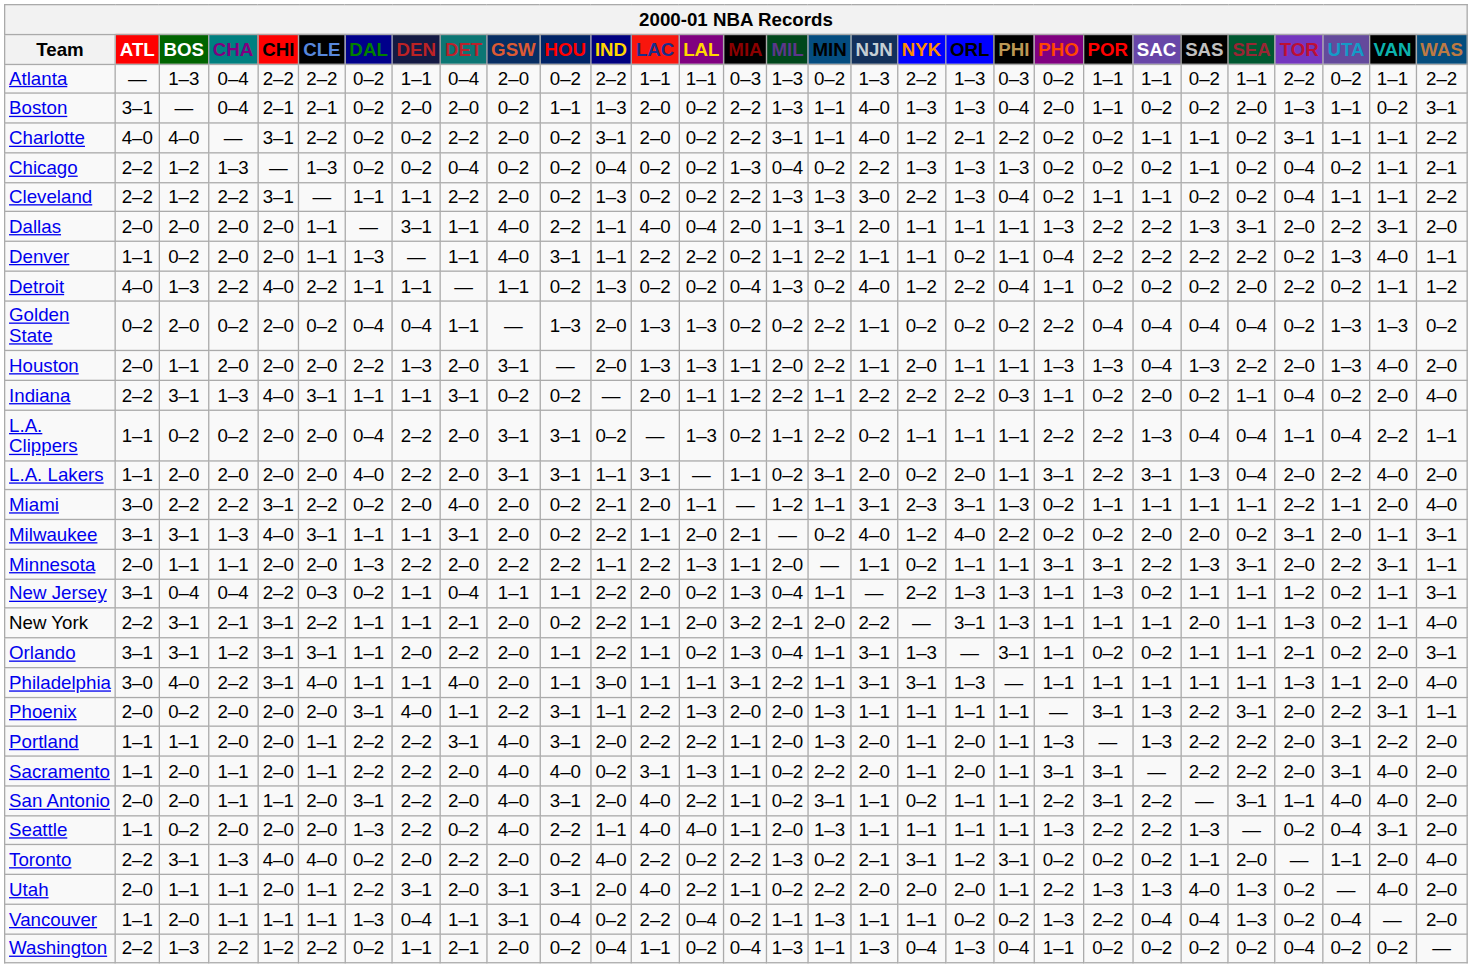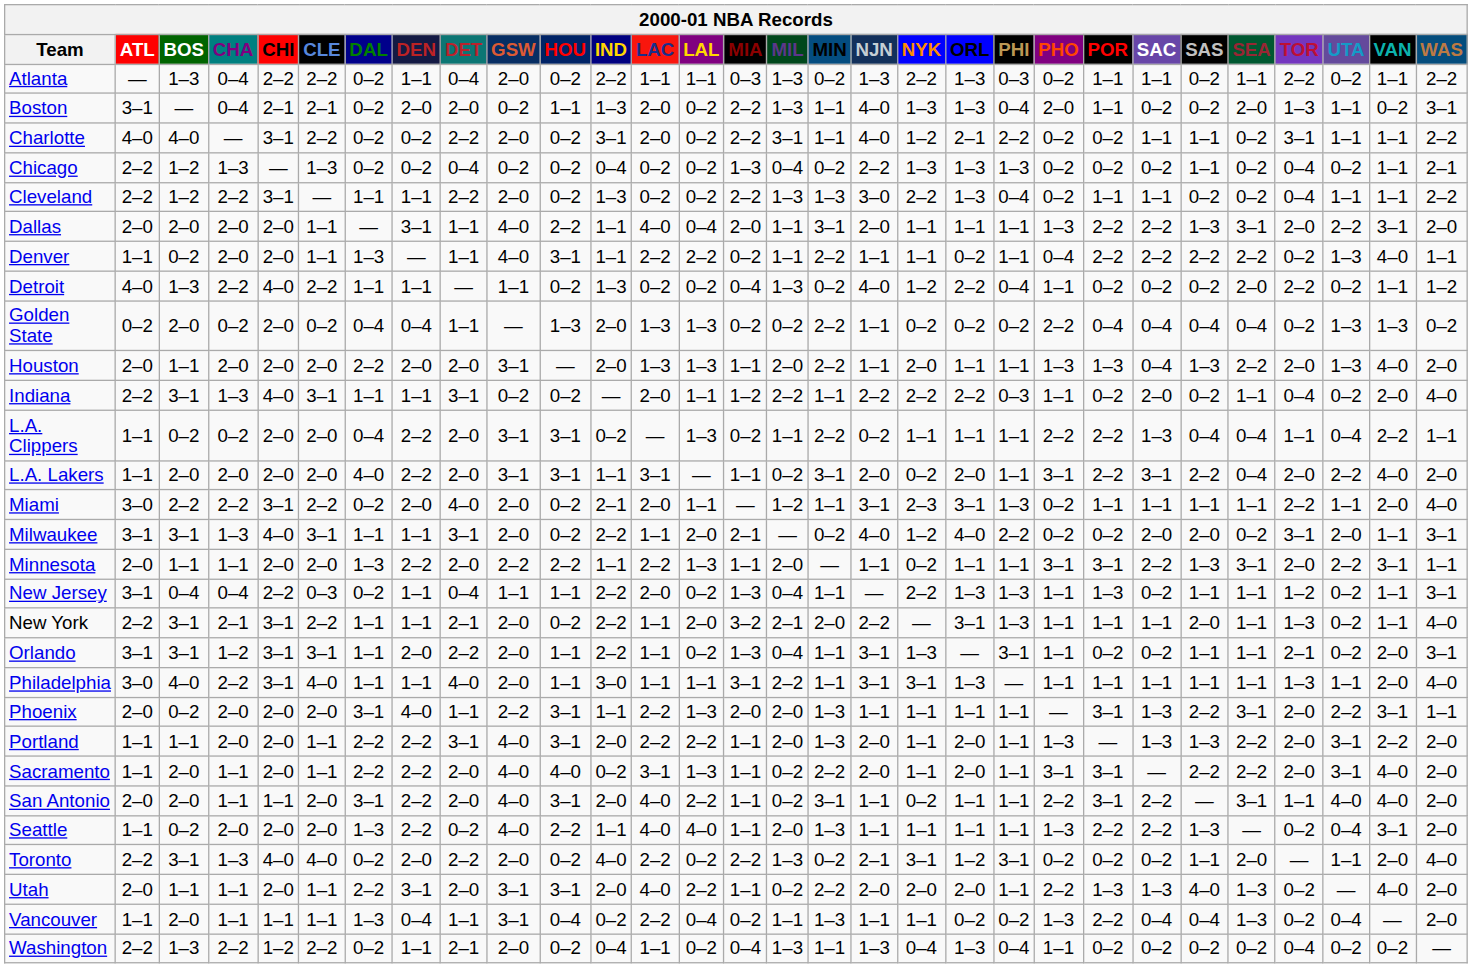 <table class="wikitable" style="font-size:90%; text-align:center;">
 <tr>
 <th colspan=30>2000-01 NBA Records</th>
 </tr>
 <tr>
 <th width=100>Team</th>
 <th style="background:#FF0000;color:#FFFFFF;width=35">ATL</th>
 <th style="background:#006400;color:#FFFFFF;width=35">BOS</th>
 <th style="background:#008080;color:#800080;width=35">CHA</th>
 <th style="background:#FF0000;color:#000000;width=35">CHI</th>
 <th style="background:#000000;color:#5787DC;width=35">CLE</th>
 <th style="background:#00008B;color:#008000;width=35">DAL</th>
 <th style="background:#141A44;color:#BC2224;width=35">DEN</th>
 <th style="background:#0C7674;color:#BB222C;width=35">DET</th>
 <th style="background:#072E63;color:#DC5A34;width=35">GSW</th>
 <th style="background:#002366;color:#FF0000;width=35">HOU</th>
 <th style="background:#000080;color:#FFD700;width=35">IND</th>
 <th style="background:#F9160D;color:#1A2E8B;width=35">LAC</th>
 <th style="background:#800080;color:#FFD700;width=35">LAL</th>
 <th style="background:#000000;color:#8B0000;width=35">MIA</th>
 <th style="background:#00471B;color:#5C378A;width=35">MIL</th>
 <th style="background:#044D80;color:#000000;width=35">MIN</th>
 <th style="background:#12305B;color:#C4CED4;width=35">NJN</th>
 <th style="background:#0000FF;color:#FF8C00;width=35">NYK</th>
 <th style="background:#0000FF;color:#000000;width=35">ORL</th>
 <th style="background:#000000;color:#BB9754;width=35">PHI</th>
 <th style="background:#800080;color:#FF4500;width=35">PHO</th>
 <th style="background:#000000;color:#FF0000;width=35">POR</th>
 <th style="background:#6846A8;color:#FFFFFF;width=35">SAC</th>
 <th style="background:#000000;color:#C0C0C0;width=35">SAS</th>
 <th style="background:#005831;color:#992634;width=35">SEA</th>
 <th style="background:#7436BF;color:#BE0F34;width=35">TOR</th>
 <th style="background:#644A9C;color:#149BC7;width=35">UTA</th>
 <th style="background:#000000;color:#0CB2AC;width=35">VAN</th>
 <th style="background:#044D7D;color:#BC7A44;width=35">WAS</th>
 </tr>
 <tr>
 <td style="text-align:left;"><a href='#'>Atlanta</a></td>
 <td>—</td>
 <td>1–3</td>
 <td>0–4</td>
 <td>2–2</td>
 <td>2–2</td>
 <td>0–2</td>
 <td>1–1</td>
 <td>0–4</td>
 <td>2–0</td>
 <td>0–2</td>
 <td>2–2</td>
 <td>1–1</td>
 <td>1–1</td>
 <td>0–3</td>
 <td>1–3</td>
 <td>0–2</td>
 <td>1–3</td>
 <td>2–2</td>
 <td>1–3</td>
 <td>0–3</td>
 <td>0–2</td>
 <td>1–1</td>
 <td>1–1</td>
 <td>0–2</td>
 <td>1–1</td>
 <td>2–2</td>
 <td>0–2</td>
 <td>1–1</td>
 <td>2–2</td>
 </tr>
 <tr>
 <td style="text-align:left;"><a href='#'>Boston</a></td>
 <td>3–1</td>
 <td>—</td>
 <td>0–4</td>
 <td>2–1</td>
 <td>2–1</td>
 <td>0–2</td>
 <td>2–0</td>
 <td>2–0</td>
 <td>0–2</td>
 <td>1–1</td>
 <td>1–3</td>
 <td>2–0</td>
 <td>0–2</td>
 <td>2–2</td>
 <td>1–3</td>
 <td>1–1</td>
 <td>4–0</td>
 <td>1–3</td>
 <td>1–3</td>
 <td>0–4</td>
 <td>2–0</td>
 <td>1–1</td>
 <td>0–2</td>
 <td>0–2</td>
 <td>2–0</td>
 <td>1–3</td>
 <td>1–1</td>
 <td>0–2</td>
 <td>3–1</td>
 </tr>
 <tr>
 <td style="text-align:left;"><a href='#'>Charlotte</a></td>
 <td>4–0</td>
 <td>4–0</td>
 <td>—</td>
 <td>3–1</td>
 <td>2–2</td>
 <td>0–2</td>
 <td>0–2</td>
 <td>2–2</td>
 <td>2–0</td>
 <td>0–2</td>
 <td>3–1</td>
 <td>2–0</td>
 <td>0–2</td>
 <td>2–2</td>
 <td>3–1</td>
 <td>1–1</td>
 <td>4–0</td>
 <td>1–2</td>
 <td>2–1</td>
 <td>2–2</td>
 <td>0–2</td>
 <td>0–2</td>
 <td>1–1</td>
 <td>1–1</td>
 <td>0–2</td>
 <td>3–1</td>
 <td>1–1</td>
 <td>1–1</td>
 <td>2–2</td>
 </tr>
 <tr>
 <td style="text-align:left;"><a href='#'>Chicago</a></td>
 <td>2–2</td>
 <td>1–2</td>
 <td>1–3</td>
 <td>—</td>
 <td>1–3</td>
 <td>0–2</td>
 <td>0–2</td>
 <td>0–4</td>
 <td>0–2</td>
 <td>0–2</td>
 <td>0–4</td>
 <td>0–2</td>
 <td>0–2</td>
 <td>1–3</td>
 <td>0–4</td>
 <td>0–2</td>
 <td>2–2</td>
 <td>1–3</td>
 <td>1–3</td>
 <td>1–3</td>
 <td>0–2</td>
 <td>0–2</td>
 <td>0–2</td>
 <td>1–1</td>
 <td>0–2</td>
 <td>0–4</td>
 <td>0–2</td>
 <td>1–1</td>
 <td>2–1</td>
 </tr>
 <tr>
 <td style="text-align:left;"><a href='#'>Cleveland</a></td>
 <td>2–2</td>
 <td>1–2</td>
 <td>2–2</td>
 <td>3–1</td>
 <td>—</td>
 <td>1–1</td>
 <td>1–1</td>
 <td>2–2</td>
 <td>2–0</td>
 <td>0–2</td>
 <td>1–3</td>
 <td>0–2</td>
 <td>0–2</td>
 <td>2–2</td>
 <td>1–3</td>
 <td>1–3</td>
 <td>3–0</td>
 <td>2–2</td>
 <td>1–3</td>
 <td>0–4</td>
 <td>0–2</td>
 <td>1–1</td>
 <td>1–1</td>
 <td>0–2</td>
 <td>0–2</td>
 <td>0–4</td>
 <td>1–1</td>
 <td>1–1</td>
 <td>2–2</td>
 </tr>
 <tr>
 <td style="text-align:left;"><a href='#'>Dallas</a></td>
 <td>2–0</td>
 <td>2–0</td>
 <td>2–0</td>
 <td>2–0</td>
 <td>1–1</td>
 <td>—</td>
 <td>3–1</td>
 <td>1–1</td>
 <td>4–0</td>
 <td>2–2</td>
 <td>1–1</td>
 <td>4–0</td>
 <td>0–4</td>
 <td>2–0</td>
 <td>1–1</td>
 <td>3–1</td>
 <td>2–0</td>
 <td>1–1</td>
 <td>1–1</td>
 <td>1–1</td>
 <td>1–3</td>
 <td>2–2</td>
 <td>2–2</td>
 <td>1–3</td>
 <td>3–1</td>
 <td>2–0</td>
 <td>2–2</td>
 <td>3–1</td>
 <td>2–0</td>
 </tr>
 <tr>
 <td style="text-align:left;"><a href='#'>Denver</a></td>
 <td>1–1</td>
 <td>0–2</td>
 <td>2–0</td>
 <td>2–0</td>
 <td>1–1</td>
 <td>1–3</td>
 <td>—</td>
 <td>1–1</td>
 <td>4–0</td>
 <td>3–1</td>
 <td>1–1</td>
 <td>2–2</td>
 <td>2–2</td>
 <td>0–2</td>
 <td>1–1</td>
 <td>2–2</td>
 <td>1–1</td>
 <td>1–1</td>
 <td>0–2</td>
 <td>1–1</td>
 <td>0–4</td>
 <td>2–2</td>
 <td>2–2</td>
 <td>2–2</td>
 <td>2–2</td>
 <td>0–2</td>
 <td>1–3</td>
 <td>4–0</td>
 <td>1–1</td>
 </tr>
 <tr>
 <td style="text-align:left;"><a href='#'>Detroit</a></td>
 <td>4–0</td>
 <td>1–3</td>
 <td>2–2</td>
 <td>4–0</td>
 <td>2–2</td>
 <td>1–1</td>
 <td>1–1</td>
 <td>—</td>
 <td>1–1</td>
 <td>0–2</td>
 <td>1–3</td>
 <td>0–2</td>
 <td>0–2</td>
 <td>0–4</td>
 <td>1–3</td>
 <td>0–2</td>
 <td>4–0</td>
 <td>1–2</td>
 <td>2–2</td>
 <td>0–4</td>
 <td>1–1</td>
 <td>0–2</td>
 <td>0–2</td>
 <td>0–2</td>
 <td>2–0</td>
 <td>2–2</td>
 <td>0–2</td>
 <td>1–1</td>
 <td>1–2</td>
 </tr>
 <tr>
 <td style="text-align:left;"><a href='#'>Golden State</a></td>
 <td>0–2</td>
 <td>2–0</td>
 <td>0–2</td>
 <td>2–0</td>
 <td>0–2</td>
 <td>0–4</td>
 <td>0–4</td>
 <td>1–1</td>
 <td>—</td>
 <td>1–3</td>
 <td>2–0</td>
 <td>1–3</td>
 <td>1–3</td>
 <td>0–2</td>
 <td>0–2</td>
 <td>2–2</td>
 <td>1–1</td>
 <td>0–2</td>
 <td>0–2</td>
 <td>0–2</td>
 <td>2–2</td>
 <td>0–4</td>
 <td>0–4</td>
 <td>0–4</td>
 <td>0–4</td>
 <td>0–2</td>
 <td>1–3</td>
 <td>1–3</td>
 <td>0–2</td>
 </tr>
 <tr>
 <td style="text-align:left;"><a href='#'>Houston</a></td>
 <td>2–0</td>
 <td>1–1</td>
 <td>2–0</td>
 <td>2–0</td>
 <td>2–0</td>
 <td>2–2</td>
-<td>1–3</td>
+<td>2–0</td>
 <td>2–0</td>
 <td>3–1</td>
 <td>—</td>
 <td>2–0</td>
 <td>1–3</td>
 <td>1–3</td>
 <td>1–1</td>
 <td>2–0</td>
 <td>2–2</td>
 <td>1–1</td>
 <td>2–0</td>
 <td>1–1</td>
 <td>1–1</td>
 <td>1–3</td>
 <td>1–3</td>
 <td>0–4</td>
 <td>1–3</td>
 <td>2–2</td>
 <td>2–0</td>
 <td>1–3</td>
 <td>4–0</td>
 <td>2–0</td>
 </tr>
 <tr>
 <td style="text-align:left;"><a href='#'>Indiana</a></td>
 <td>2–2</td>
 <td>3–1</td>
 <td>1–3</td>
 <td>4–0</td>
 <td>3–1</td>
 <td>1–1</td>
 <td>1–1</td>
 <td>3–1</td>
 <td>0–2</td>
 <td>0–2</td>
 <td>—</td>
 <td>2–0</td>
 <td>1–1</td>
 <td>1–2</td>
 <td>2–2</td>
 <td>1–1</td>
 <td>2–2</td>
 <td>2–2</td>
 <td>2–2</td>
 <td>0–3</td>
 <td>1–1</td>
 <td>0–2</td>
 <td>2–0</td>
 <td>0–2</td>
 <td>1–1</td>
 <td>0–4</td>
 <td>0–2</td>
 <td>2–0</td>
 <td>4–0</td>
 </tr>
 <tr>
 <td style="text-align:left;"><a href='#'>L.A. Clippers</a></td>
 <td>1–1</td>
 <td>0–2</td>
 <td>0–2</td>
 <td>2–0</td>
 <td>2–0</td>
 <td>0–4</td>
 <td>2–2</td>
 <td>2–0</td>
 <td>3–1</td>
 <td>3–1</td>
 <td>0–2</td>
 <td>—</td>
 <td>1–3</td>
 <td>0–2</td>
 <td>1–1</td>
 <td>2–2</td>
 <td>0–2</td>
 <td>1–1</td>
 <td>1–1</td>
 <td>1–1</td>
 <td>2–2</td>
 <td>2–2</td>
 <td>1–3</td>
 <td>0–4</td>
 <td>0–4</td>
 <td>1–1</td>
 <td>0–4</td>
 <td>2–2</td>
 <td>1–1</td>
 </tr>
 <tr>
 <td style="text-align:left;"><a href='#'>L.A. Lakers</a></td>
 <td>1–1</td>
 <td>2–0</td>
 <td>2–0</td>
 <td>2–0</td>
 <td>2–0</td>
 <td>4–0</td>
 <td>2–2</td>
 <td>2–0</td>
 <td>3–1</td>
 <td>3–1</td>
 <td>1–1</td>
 <td>3–1</td>
 <td>—</td>
 <td>1–1</td>
 <td>0–2</td>
 <td>3–1</td>
 <td>2–0</td>
 <td>0–2</td>
 <td>2–0</td>
 <td>1–1</td>
 <td>3–1</td>
 <td>2–2</td>
 <td>3–1</td>
-<td>1–3</td>
+<td>2–2</td>
 <td>0–4</td>
 <td>2–0</td>
 <td>2–2</td>
 <td>4–0</td>
 <td>2–0</td>
 </tr>
 <tr>
 <td style="text-align:left;"><a href='#'>Miami</a></td>
 <td>3–0</td>
 <td>2–2</td>
 <td>2–2</td>
 <td>3–1</td>
 <td>2–2</td>
 <td>0–2</td>
 <td>2–0</td>
 <td>4–0</td>
 <td>2–0</td>
 <td>0–2</td>
 <td>2–1</td>
 <td>2–0</td>
 <td>1–1</td>
 <td>—</td>
 <td>1–2</td>
 <td>1–1</td>
 <td>3–1</td>
 <td>2–3</td>
 <td>3–1</td>
 <td>1–3</td>
 <td>0–2</td>
 <td>1–1</td>
 <td>1–1</td>
 <td>1–1</td>
 <td>1–1</td>
 <td>2–2</td>
 <td>1–1</td>
 <td>2–0</td>
 <td>4–0</td>
 </tr>
 <tr>
 <td style="text-align:left;"><a href='#'>Milwaukee</a></td>
 <td>3–1</td>
 <td>3–1</td>
 <td>1–3</td>
 <td>4–0</td>
 <td>3–1</td>
 <td>1–1</td>
 <td>1–1</td>
 <td>3–1</td>
 <td>2–0</td>
 <td>0–2</td>
 <td>2–2</td>
 <td>1–1</td>
 <td>2–0</td>
 <td>2–1</td>
 <td>—</td>
 <td>0–2</td>
 <td>4–0</td>
 <td>1–2</td>
 <td>4–0</td>
 <td>2–2</td>
 <td>0–2</td>
 <td>0–2</td>
 <td>2–0</td>
 <td>2–0</td>
 <td>0–2</td>
 <td>3–1</td>
 <td>2–0</td>
 <td>1–1</td>
 <td>3–1</td>
 </tr>
 <tr>
 <td style="text-align:left;"><a href='#'>Minnesota</a></td>
 <td>2–0</td>
 <td>1–1</td>
 <td>1–1</td>
 <td>2–0</td>
 <td>2–0</td>
 <td>1–3</td>
 <td>2–2</td>
 <td>2–0</td>
 <td>2–2</td>
 <td>2–2</td>
 <td>1–1</td>
 <td>2–2</td>
 <td>1–3</td>
 <td>1–1</td>
 <td>2–0</td>
 <td>—</td>
 <td>1–1</td>
 <td>0–2</td>
 <td>1–1</td>
 <td>1–1</td>
 <td>3–1</td>
 <td>3–1</td>
 <td>2–2</td>
 <td>1–3</td>
 <td>3–1</td>
 <td>2–0</td>
 <td>2–2</td>
 <td>3–1</td>
 <td>1–1</td>
 </tr>
 <tr>
 <td style="text-align:left;"><a href='#'>New Jersey</a></td>
 <td>3–1</td>
 <td>0–4</td>
 <td>0–4</td>
 <td>2–2</td>
 <td>0–3</td>
 <td>0–2</td>
 <td>1–1</td>
 <td>0–4</td>
 <td>1–1</td>
 <td>1–1</td>
 <td>2–2</td>
 <td>2–0</td>
 <td>0–2</td>
 <td>1–3</td>
 <td>0–4</td>
 <td>1–1</td>
 <td>—</td>
 <td>2–2</td>
 <td>1–3</td>
 <td>1–3</td>
 <td>1–1</td>
 <td>1–3</td>
 <td>0–2</td>
 <td>1–1</td>
 <td>1–1</td>
 <td>1–2</td>
 <td>0–2</td>
 <td>1–1</td>
 <td>3–1</td>
 </tr>
 <tr>
 <td style="text-align:left;">New York</td>
 <td>2–2</td>
 <td>3–1</td>
 <td>2–1</td>
 <td>3–1</td>
 <td>2–2</td>
 <td>1–1</td>
 <td>1–1</td>
 <td>2–1</td>
 <td>2–0</td>
 <td>0–2</td>
 <td>2–2</td>
 <td>1–1</td>
 <td>2–0</td>
 <td>3–2</td>
 <td>2–1</td>
 <td>2–0</td>
 <td>2–2</td>
 <td>—</td>
 <td>3–1</td>
 <td>1–3</td>
 <td>1–1</td>
 <td>1–1</td>
 <td>1–1</td>
 <td>2–0</td>
 <td>1–1</td>
 <td>1–3</td>
 <td>0–2</td>
 <td>1–1</td>
 <td>4–0</td>
 </tr>
 <tr>
 <td style="text-align:left;"><a href='#'>Orlando</a></td>
 <td>3–1</td>
 <td>3–1</td>
 <td>1–2</td>
 <td>3–1</td>
 <td>3–1</td>
 <td>1–1</td>
 <td>2–0</td>
 <td>2–2</td>
 <td>2–0</td>
 <td>1–1</td>
 <td>2–2</td>
 <td>1–1</td>
 <td>0–2</td>
 <td>1–3</td>
 <td>0–4</td>
 <td>1–1</td>
 <td>3–1</td>
 <td>1–3</td>
 <td>—</td>
 <td>3–1</td>
 <td>1–1</td>
 <td>0–2</td>
 <td>0–2</td>
 <td>1–1</td>
 <td>1–1</td>
 <td>2–1</td>
 <td>0–2</td>
 <td>2–0</td>
 <td>3–1</td>
 </tr>
 <tr>
 <td style="text-align:left;"><a href='#'>Philadelphia</a></td>
 <td>3–0</td>
 <td>4–0</td>
 <td>2–2</td>
 <td>3–1</td>
 <td>4–0</td>
 <td>1–1</td>
 <td>1–1</td>
 <td>4–0</td>
 <td>2–0</td>
 <td>1–1</td>
 <td>3–0</td>
 <td>1–1</td>
 <td>1–1</td>
 <td>3–1</td>
 <td>2–2</td>
 <td>1–1</td>
 <td>3–1</td>
 <td>3–1</td>
 <td>1–3</td>
 <td>—</td>
 <td>1–1</td>
 <td>1–1</td>
 <td>1–1</td>
 <td>1–1</td>
 <td>1–1</td>
 <td>1–3</td>
 <td>1–1</td>
 <td>2–0</td>
 <td>4–0</td>
 </tr>
 <tr>
 <td style="text-align:left;"><a href='#'>Phoenix</a></td>
 <td>2–0</td>
 <td>0–2</td>
 <td>2–0</td>
 <td>2–0</td>
 <td>2–0</td>
 <td>3–1</td>
 <td>4–0</td>
 <td>1–1</td>
 <td>2–2</td>
 <td>3–1</td>
 <td>1–1</td>
 <td>2–2</td>
 <td>1–3</td>
 <td>2–0</td>
 <td>2–0</td>
 <td>1–3</td>
 <td>1–1</td>
 <td>1–1</td>
 <td>1–1</td>
 <td>1–1</td>
 <td>—</td>
 <td>3–1</td>
 <td>1–3</td>
 <td>2–2</td>
 <td>3–1</td>
 <td>2–0</td>
 <td>2–2</td>
 <td>3–1</td>
 <td>1–1</td>
 </tr>
 <tr>
 <td style="text-align:left;"><a href='#'>Portland</a></td>
 <td>1–1</td>
 <td>1–1</td>
 <td>2–0</td>
 <td>2–0</td>
 <td>1–1</td>
 <td>2–2</td>
 <td>2–2</td>
 <td>3–1</td>
 <td>4–0</td>
 <td>3–1</td>
 <td>2–0</td>
 <td>2–2</td>
 <td>2–2</td>
 <td>1–1</td>
 <td>2–0</td>
 <td>1–3</td>
 <td>2–0</td>
 <td>1–1</td>
 <td>2–0</td>
 <td>1–1</td>
 <td>1–3</td>
 <td>—</td>
 <td>1–3</td>
-<td>2–2</td>
+<td>1–3</td>
 <td>2–2</td>
 <td>2–0</td>
 <td>3–1</td>
 <td>2–2</td>
 <td>2–0</td>
 </tr>
 <tr>
 <td style="text-align:left;"><a href='#'>Sacramento</a></td>
 <td>1–1</td>
 <td>2–0</td>
 <td>1–1</td>
 <td>2–0</td>
 <td>1–1</td>
 <td>2–2</td>
 <td>2–2</td>
 <td>2–0</td>
 <td>4–0</td>
 <td>4–0</td>
 <td>0–2</td>
 <td>3–1</td>
 <td>1–3</td>
 <td>1–1</td>
 <td>0–2</td>
 <td>2–2</td>
 <td>2–0</td>
 <td>1–1</td>
 <td>2–0</td>
 <td>1–1</td>
 <td>3–1</td>
 <td>3–1</td>
 <td>—</td>
 <td>2–2</td>
 <td>2–2</td>
 <td>2–0</td>
 <td>3–1</td>
 <td>4–0</td>
 <td>2–0</td>
 </tr>
 <tr>
 <td style="text-align:left;"><a href='#'>San Antonio</a></td>
 <td>2–0</td>
 <td>2–0</td>
 <td>1–1</td>
 <td>1–1</td>
 <td>2–0</td>
 <td>3–1</td>
 <td>2–2</td>
 <td>2–0</td>
 <td>4–0</td>
 <td>3–1</td>
 <td>2–0</td>
 <td>4–0</td>
 <td>2–2</td>
 <td>1–1</td>
 <td>0–2</td>
 <td>3–1</td>
 <td>1–1</td>
 <td>0–2</td>
 <td>1–1</td>
 <td>1–1</td>
 <td>2–2</td>
 <td>3–1</td>
 <td>2–2</td>
 <td>—</td>
 <td>3–1</td>
 <td>1–1</td>
 <td>4–0</td>
 <td>4–0</td>
 <td>2–0</td>
 </tr>
 <tr>
 <td style="text-align:left;"><a href='#'>Seattle</a></td>
 <td>1–1</td>
 <td>0–2</td>
 <td>2–0</td>
 <td>2–0</td>
 <td>2–0</td>
 <td>1–3</td>
 <td>2–2</td>
 <td>0–2</td>
 <td>4–0</td>
 <td>2–2</td>
 <td>1–1</td>
 <td>4–0</td>
 <td>4–0</td>
 <td>1–1</td>
 <td>2–0</td>
 <td>1–3</td>
 <td>1–1</td>
 <td>1–1</td>
 <td>1–1</td>
 <td>1–1</td>
 <td>1–3</td>
 <td>2–2</td>
 <td>2–2</td>
 <td>1–3</td>
 <td>—</td>
 <td>0–2</td>
 <td>0–4</td>
 <td>3–1</td>
 <td>2–0</td>
 </tr>
 <tr>
 <td style="text-align:left;"><a href='#'>Toronto</a></td>
 <td>2–2</td>
 <td>3–1</td>
 <td>1–3</td>
 <td>4–0</td>
 <td>4–0</td>
 <td>0–2</td>
 <td>2–0</td>
 <td>2–2</td>
 <td>2–0</td>
 <td>0–2</td>
 <td>4–0</td>
 <td>2–2</td>
 <td>0–2</td>
 <td>2–2</td>
 <td>1–3</td>
 <td>0–2</td>
 <td>2–1</td>
 <td>3–1</td>
 <td>1–2</td>
 <td>3–1</td>
 <td>0–2</td>
 <td>0–2</td>
 <td>0–2</td>
 <td>1–1</td>
 <td>2–0</td>
 <td>—</td>
 <td>1–1</td>
 <td>2–0</td>
 <td>4–0</td>
 </tr>
 <tr>
 <td style="text-align:left;"><a href='#'>Utah</a></td>
 <td>2–0</td>
 <td>1–1</td>
 <td>1–1</td>
 <td>2–0</td>
 <td>1–1</td>
 <td>2–2</td>
 <td>3–1</td>
 <td>2–0</td>
 <td>3–1</td>
 <td>3–1</td>
 <td>2–0</td>
 <td>4–0</td>
 <td>2–2</td>
 <td>1–1</td>
 <td>0–2</td>
 <td>2–2</td>
 <td>2–0</td>
 <td>2–0</td>
 <td>2–0</td>
 <td>1–1</td>
 <td>2–2</td>
 <td>1–3</td>
 <td>1–3</td>
 <td>4–0</td>
 <td>1–3</td>
 <td>0–2</td>
 <td>—</td>
 <td>4–0</td>
 <td>2–0</td>
 </tr>
 <tr>
 <td style="text-align:left;"><a href='#'>Vancouver</a></td>
 <td>1–1</td>
 <td>2–0</td>
 <td>1–1</td>
 <td>1–1</td>
 <td>1–1</td>
 <td>1–3</td>
 <td>0–4</td>
 <td>1–1</td>
 <td>3–1</td>
 <td>0–4</td>
 <td>0–2</td>
 <td>2–2</td>
 <td>0–4</td>
 <td>0–2</td>
 <td>1–1</td>
 <td>1–3</td>
 <td>1–1</td>
 <td>1–1</td>
 <td>0–2</td>
 <td>0–2</td>
 <td>1–3</td>
 <td>2–2</td>
 <td>0–4</td>
 <td>0–4</td>
 <td>1–3</td>
 <td>0–2</td>
 <td>0–4</td>
 <td>—</td>
 <td>2–0</td>
 </tr>
 <tr>
 <td style="text-align:left;"><a href='#'>Washington</a></td>
 <td>2–2</td>
 <td>1–3</td>
 <td>2–2</td>
 <td>1–2</td>
 <td>2–2</td>
 <td>0–2</td>
 <td>1–1</td>
 <td>2–1</td>
 <td>2–0</td>
 <td>0–2</td>
 <td>0–4</td>
 <td>1–1</td>
 <td>0–2</td>
 <td>0–4</td>
 <td>1–3</td>
 <td>1–1</td>
 <td>1–3</td>
 <td>0–4</td>
 <td>1–3</td>
 <td>0–4</td>
 <td>1–1</td>
 <td>0–2</td>
 <td>0–2</td>
 <td>0–2</td>
 <td>0–2</td>
 <td>0–4</td>
 <td>0–2</td>
 <td>0–2</td>
 <td>—</td>
 </tr>
 </table>
